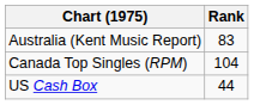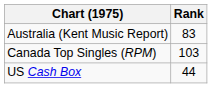 <table class="wikitable sortable">
 <tr>
 <th>Chart (1975)</th>
 <th>Rank</th>
 </tr>
 <tr>
 <td>Australia (Kent Music Report)</td>
 <td align="center">83</td>
 </tr>
 <tr>
 <td>Canada Top Singles (<em>RPM</em>)</td>
-<td align="center">104</td>
+<td align="center">103</td>
 </tr>
 <tr>
 <td>US <em><a href='#'>Cash Box</a></em></td>
 <td align="center">44</td>
 </tr>
 </table>
